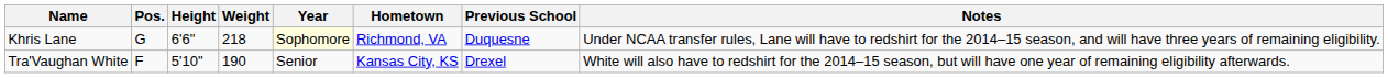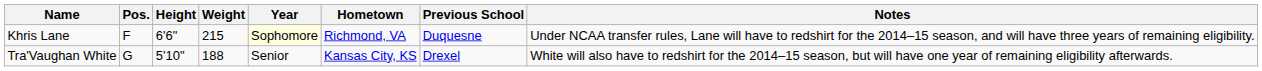 <table class="wikitable sortable" border="1">
 <tr>
 <th>Name</th>
 <th>Pos.</th>
 <th>Height</th>
 <th>Weight</th>
 <th>Year</th>
 <th>Hometown</th>
 <th class="unsortable">Previous School</th>
 <th class="unsortable">Notes</th>
 </tr>
 <tr>
 <td sortname>Khris Lane</td>
-<td>G</td>
+<td>F</td>
 <td>6'6"</td>
-<td>218</td>
+<td>215</td>
 <td style="background: lightyellow;">Sophomore</td>
 <td><a href='#'>Richmond, VA</a></td>
 <td><a href='#'>Duquesne</a></td>
 <td>Under NCAA transfer rules, Lane will have to redshirt for the 2014–15 season, and will have three years of remaining eligibility.</td>
 </tr>
 <tr>
 <td sortname>Tra'Vaughan White</td>
-<td>F</td>
+<td>G</td>
 <td>5'10"</td>
-<td>190</td>
+<td>188</td>
 <td>Senior</td>
 <td><a href='#'>Kansas City, KS</a></td>
 <td><a href='#'>Drexel</a></td>
 <td>White will also have to redshirt for the 2014–15 season, but will have one year of remaining eligibility afterwards.</td>
 </tr>
 </table>
